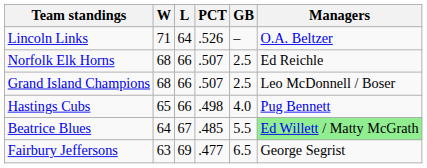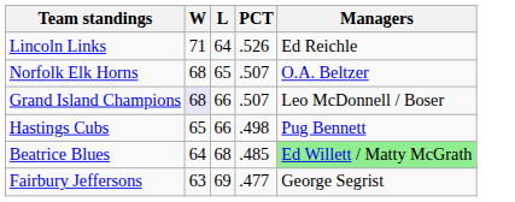 <table class="wikitable">
 <tr>
 <th>Team standings</th>
 <th>W</th>
 <th>L</th>
 <th>PCT</th>
-<th>GB</th>
 <th>Managers</th>
 </tr>
 <tr>
 <td><a href='#'>Lincoln Links</a></td>
 <td>71</td>
 <td>64</td>
 <td>.526</td>
-<td>–</td>
-<td><a href='#'>O.A. Beltzer</a></td>
+<td>Ed Reichle</td>
 </tr>
 <tr>
 <td><a href='#'>Norfolk Elk Horns</a></td>
 <td>68</td>
-<td>66</td>
+<td>65</td>
 <td>.507</td>
-<td>2.5</td>
-<td>Ed Reichle</td>
+<td><a href='#'>O.A. Beltzer</a></td>
 </tr>
 <tr>
 <td><a href='#'>Grand Island Champions</a></td>
-<td>68</td>
+<td style="background: lavender;">68</td>
 <td>66</td>
 <td>.507</td>
-<td>2.5</td>
 <td>Leo McDonnell / Boser</td>
 </tr>
 <tr>
 <td><a href='#'>Hastings Cubs</a></td>
 <td>65</td>
 <td>66</td>
 <td>.498</td>
-<td>4.0</td>
 <td><a href='#'>Pug Bennett</a></td>
 </tr>
 <tr>
 <td><a href='#'>Beatrice Blues</a></td>
 <td>64</td>
-<td>67</td>
+<td>68</td>
 <td>.485</td>
-<td>5.5</td>
 <td style="background: lightgreen;"><a href='#'>Ed Willett</a> / Matty McGrath</td>
 </tr>
 <tr>
 <td><a href='#'>Fairbury Jeffersons</a></td>
 <td>63</td>
 <td>69</td>
 <td>.477</td>
-<td>6.5</td>
 <td>George Segrist</td>
 </tr>
 </table>
